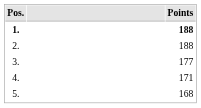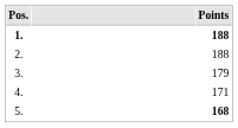 <table cellspacing="1" cellpadding="3" style="border:1px solid #AAAAAA;font-size:90%">
 <tr bgcolor="#E4E4E4">
 <th style="border-bottom:1px solid #AAAAAA" width=10>Pos.</th>
 <th style="border-bottom:1px solid #AAAAAA" width=200></th>
 <th style="border-bottom:1px solid #AAAAAA" width=20>Points</th>
 </tr>
 <tr>
 <td align="center"><strong>1.</strong></td>
 <td><strong></strong></td>
 <td align="right"><strong>188</strong></td>
 </tr>
 <tr>
 <td align="center">2.</td>
 <td></td>
 <td align="right">188</td>
 </tr>
 <tr>
 <td align="center">3.</td>
 <td></td>
-<td align="right">177</td>
+<td align="right">179</td>
 </tr>
 <tr>
 <td align="center">4.</td>
 <td></td>
 <td align="right">171</td>
 </tr>
 <tr>
 <td align="center">5.</td>
 <td></td>
-<td align="right">168</td>
+<td align="right"><strong>168</strong></td>
 </tr>
 </table>
